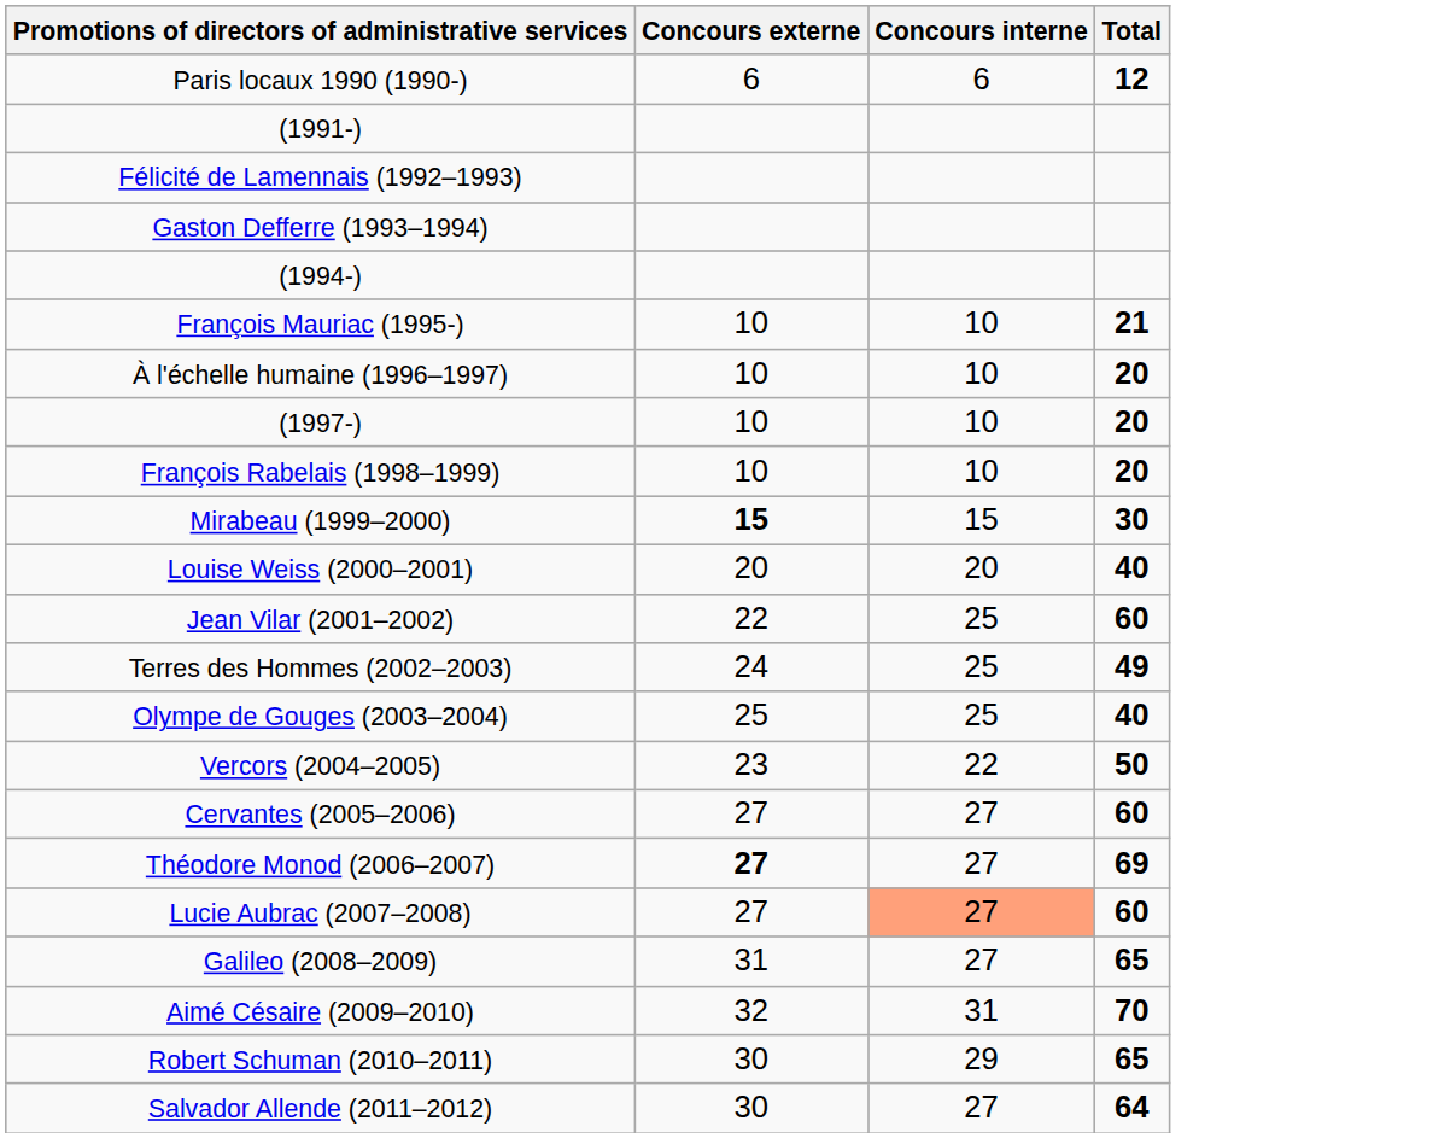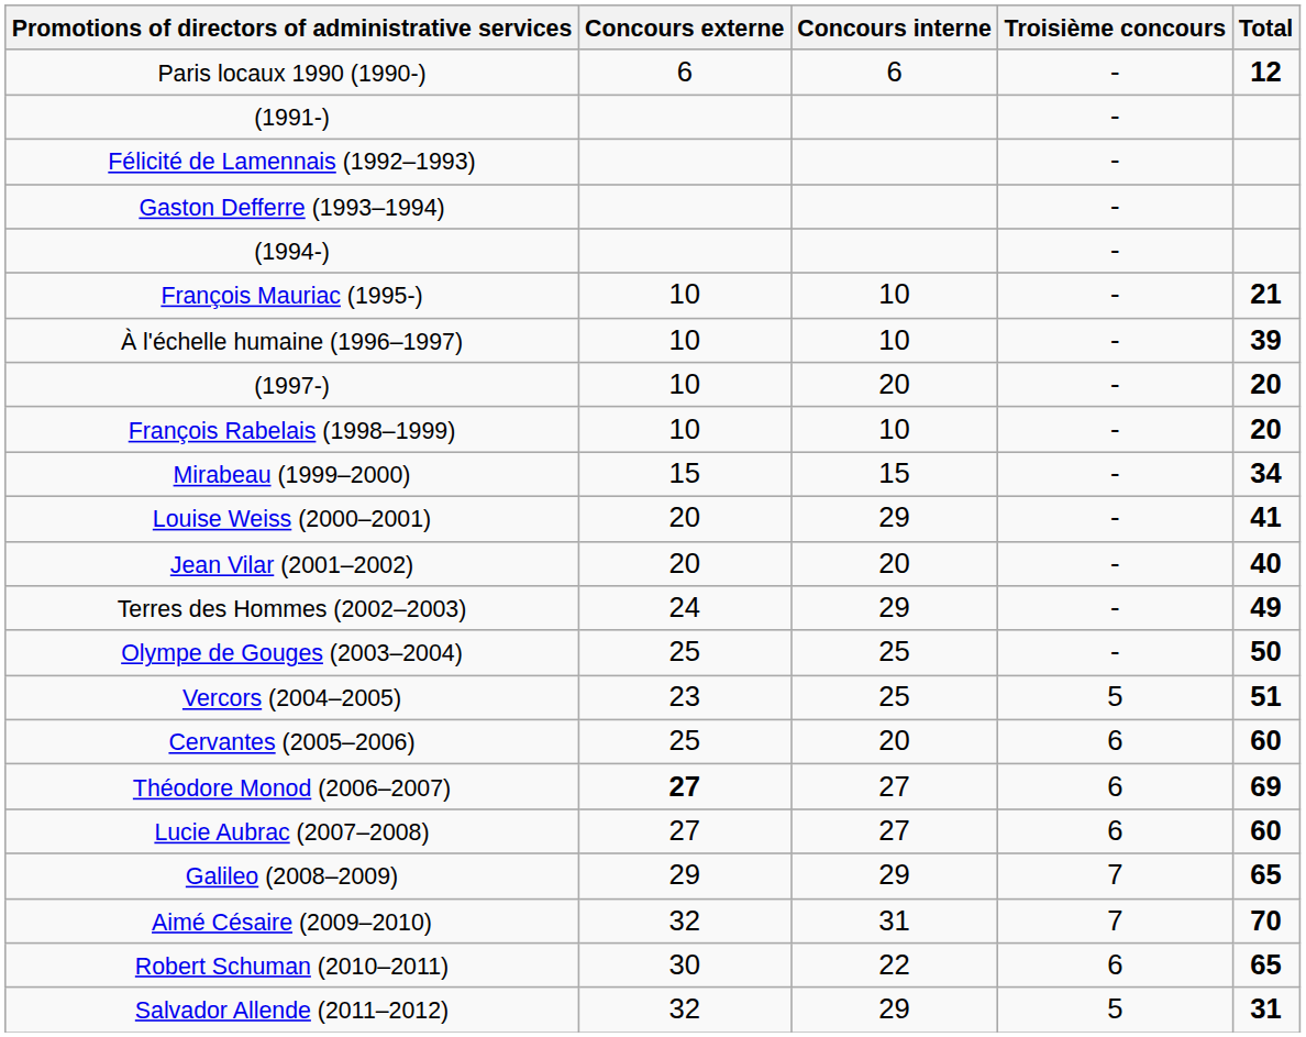 <table class="wikitable">
 <tr>
 <th><small>Promotions of directors of administrative services</small></th>
 <th><small>Concours externe</small></th>
 <th><small>Concours interne</small></th>
+<th><small>Troisième concours</small></th>
 <th><small>Total</small></th>
 </tr>
 <tr align="center">
 <td><small> Paris locaux 1990 (1990-)</small></td>
 <td>6</td>
 <td>6</td>
+<td>-</td>
 <td><strong>12</strong></td>
 </tr>
 <tr align="center">
 <td><small> (1991-)</small></td>
 <td></td>
 <td></td>
+<td>-</td>
 <td></td>
 </tr>
 <tr align="center">
 <td><small><a href='#'>Félicité de Lamennais</a> (1992–1993)</small></td>
 <td></td>
 <td></td>
+<td>-</td>
 <td></td>
 </tr>
 <tr align="center">
 <td><small><a href='#'>Gaston Defferre</a> (1993–1994)</small></td>
 <td></td>
 <td></td>
+<td>-</td>
 <td></td>
 </tr>
 <tr align="center">
 <td><small> (1994-)</small></td>
 <td></td>
 <td></td>
+<td>-</td>
 <td></td>
 </tr>
 <tr align="center">
 <td><small><a href='#'>François Mauriac</a> (1995-)</small></td>
 <td>10</td>
 <td>10</td>
+<td>-</td>
 <td><strong>21</strong></td>
 </tr>
 <tr align="center">
 <td><small>À l'échelle humaine (1996–1997)</small></td>
 <td>10</td>
 <td>10</td>
-<td><strong>20</strong></td>
+<td>-</td>
+<td><strong>39</strong></td>
 </tr>
 <tr align="center">
 <td><small> (1997-)</small></td>
 <td>10</td>
-<td>10</td>
+<td>20</td>
+<td>-</td>
 <td><strong>20</strong></td>
 </tr>
 <tr align="center">
 <td><small><a href='#'>François Rabelais</a> (1998–1999)</small></td>
 <td>10</td>
 <td>10</td>
+<td>-</td>
 <td><strong>20</strong></td>
 </tr>
 <tr align="center">
 <td><small><a href='#'>Mirabeau</a> (1999–2000)</small></td>
-<td><strong>15</strong></td>
 <td>15</td>
-<td><strong>30</strong></td>
+<td>15</td>
+<td>-</td>
+<td><strong>34</strong></td>
 </tr>
 <tr align="center">
 <td><small><a href='#'>Louise Weiss</a> (2000–2001)</small></td>
 <td>20</td>
-<td>20</td>
-<td><strong>40</strong></td>
+<td>29</td>
+<td>-</td>
+<td><strong>41</strong></td>
 </tr>
 <tr align="center">
 <td><small><a href='#'>Jean Vilar</a> (2001–2002)</small></td>
-<td>22</td>
-<td>25</td>
-<td><strong>60</strong></td>
+<td>20</td>
+<td>20</td>
+<td>-</td>
+<td><strong>40</strong></td>
 </tr>
 <tr align="center">
 <td><small>Terres des Hommes (2002–2003)</small></td>
 <td>24</td>
-<td>25</td>
+<td>29</td>
+<td>-</td>
 <td><strong>49</strong></td>
 </tr>
 <tr align="center">
 <td><small><a href='#'>Olympe de Gouges</a> (2003–2004)</small></td>
 <td>25</td>
 <td>25</td>
-<td><strong>40</strong></td>
+<td>-</td>
+<td><strong>50</strong></td>
 </tr>
 <tr align="center">
 <td><small><a href='#'>Vercors</a> (2004–2005)</small></td>
 <td>23</td>
-<td>22</td>
-<td><strong>50</strong></td>
+<td>25</td>
+<td>5</td>
+<td><strong>51</strong></td>
 </tr>
 <tr align="center">
 <td><small><a href='#'>Cervantes</a> (2005–2006)</small></td>
-<td>27</td>
-<td>27</td>
+<td>25</td>
+<td>20</td>
+<td>6</td>
 <td><strong>60</strong></td>
 </tr>
 <tr align="center">
 <td><small><a href='#'>Théodore Monod</a> (2006–2007)</small></td>
 <td><strong>27</strong></td>
 <td>27</td>
+<td>6</td>
 <td><strong>69</strong></td>
 </tr>
 <tr align="center">
 <td><small><a href='#'>Lucie Aubrac</a> (2007–2008)</small></td>
 <td>27</td>
-<td style="background: lightsalmon;">27</td>
+<td>27</td>
+<td>6</td>
 <td><strong>60</strong></td>
 </tr>
 <tr align="center">
 <td><small><a href='#'>Galileo</a> (2008–2009)</small></td>
-<td>31</td>
-<td>27</td>
+<td>29</td>
+<td>29</td>
+<td>7</td>
 <td><strong>65</strong></td>
 </tr>
 <tr align="center">
 <td><small><a href='#'>Aimé Césaire</a> (2009–2010)</small></td>
 <td>32</td>
 <td>31</td>
+<td>7</td>
 <td><strong>70</strong></td>
 </tr>
 <tr align="center">
 <td><small><a href='#'>Robert Schuman</a> (2010–2011)</small></td>
 <td>30</td>
-<td>29</td>
+<td>22</td>
+<td>6</td>
 <td><strong>65</strong></td>
 </tr>
 <tr align="center">
 <td><small><a href='#'>Salvador Allende</a> (2011–2012)</small></td>
-<td>30</td>
-<td>27</td>
-<td><strong>64</strong></td>
+<td>32</td>
+<td>29</td>
+<td>5</td>
+<td><strong>31</strong></td>
 </tr>
 </table>
